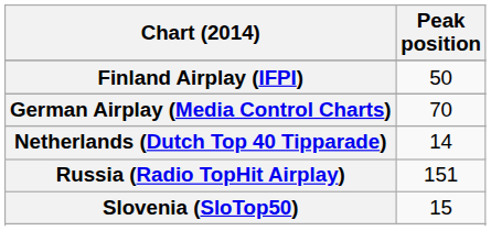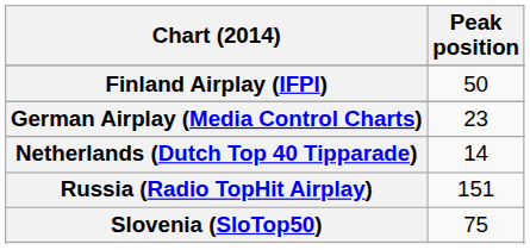 <table class="wikitable sortable plainrowheaders" style="text-align:center">
 <tr>
 <th scope="col">Chart (2014)</th>
 <th scope="col">Peak<br>position</th>
 </tr>
 <tr>
 </tr>
 <tr>
 </tr>
 <tr>
 </tr>
 <tr>
 <th scope="row">Finland Airplay (<a href='#'>IFPI</a>)</th>
 <td>50</td>
 </tr>
 <tr>
 </tr>
 <tr>
 </tr>
 <tr>
 <th scope="row">German Airplay (<a href='#'>Media Control Charts</a>)</th>
-<td>70</td>
+<td>23</td>
 </tr>
 <tr>
 </tr>
 <tr>
 <th scope="row">Netherlands (<a href='#'>Dutch Top 40 Tipparade</a>)</th>
 <td>14</td>
 </tr>
 <tr>
 <th scope="row">Russia (<a href='#'>Radio TopHit Airplay</a>)</th>
 <td>151</td>
 </tr>
 <tr>
 <th scope="row">Slovenia (<a href='#'>SloTop50</a>)</th>
-<td>15</td>
+<td>75</td>
 </tr>
 <tr>
 </tr>
 <tr>
 </tr>
 </table>
